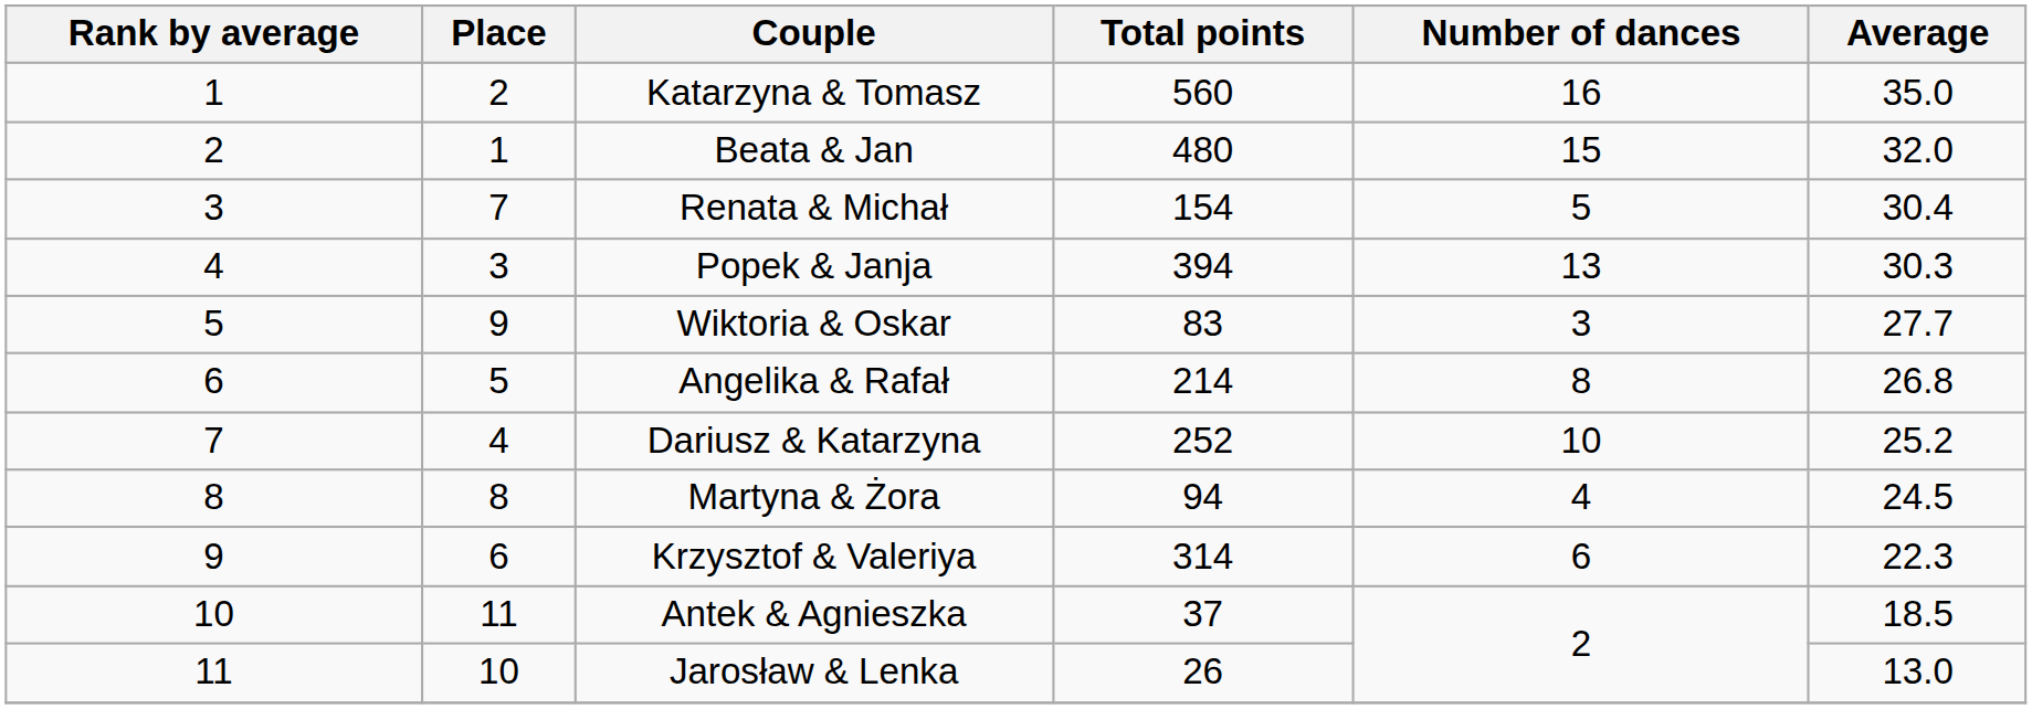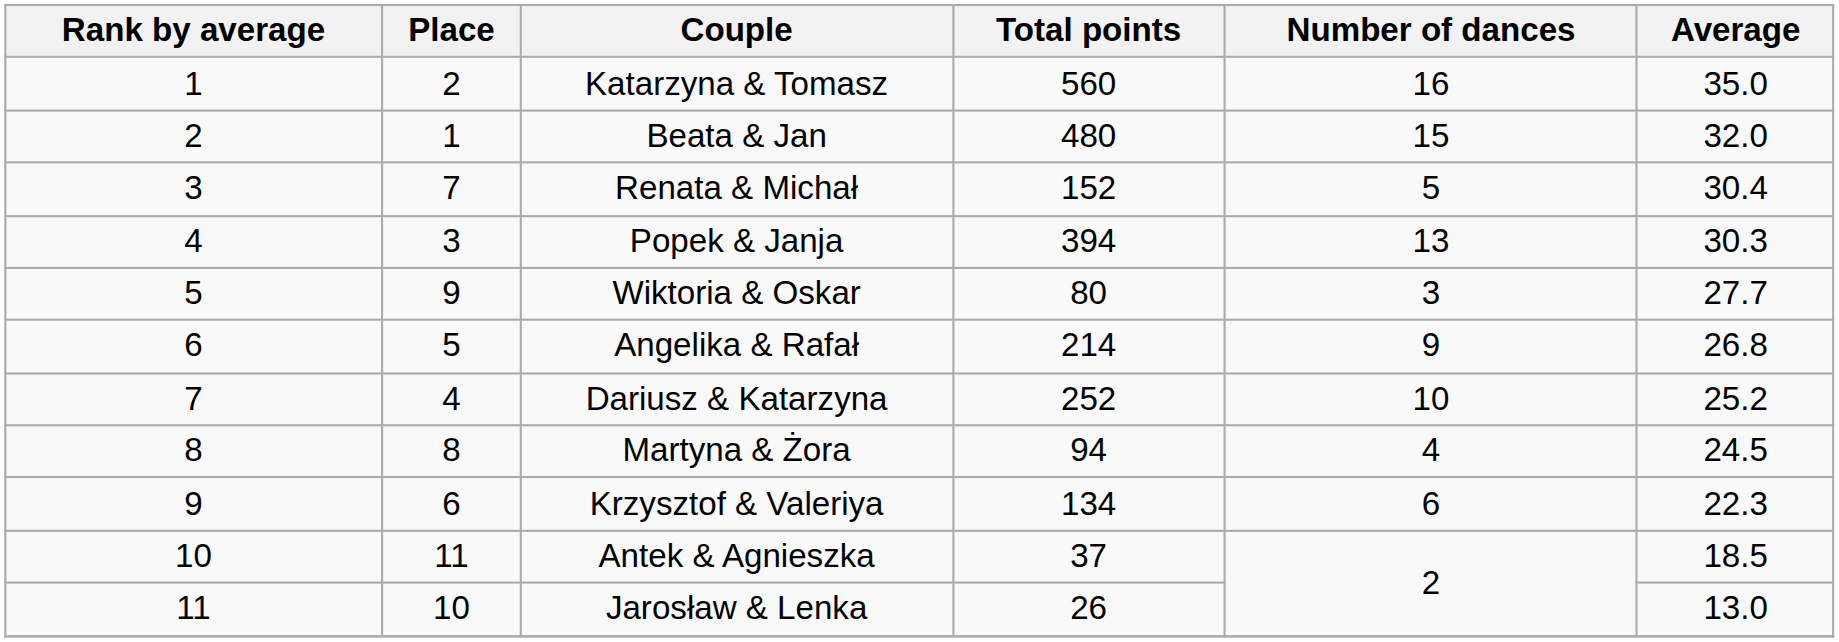 <table class="wikitable sortable"  style="margin:auto; text-align:center; white-space:nowrap; width:70%;">
 <tr>
 <th>Rank by average</th>
 <th>Place</th>
 <th>Couple</th>
 <th>Total points</th>
 <th>Number of dances</th>
 <th>Average </th>
 </tr>
 <tr>
 <td>1</td>
 <td>2</td>
 <td>Katarzyna & Tomasz</td>
 <td>560</td>
 <td>16</td>
 <td>35.0</td>
 </tr>
 <tr>
 <td>2</td>
 <td>1</td>
 <td>Beata & Jan</td>
 <td>480</td>
 <td>15</td>
 <td>32.0</td>
 </tr>
 <tr>
 <td>3</td>
 <td>7</td>
 <td>Renata & Michał</td>
-<td>154</td>
+<td>152</td>
 <td>5</td>
 <td>30.4</td>
 </tr>
 <tr>
 <td>4</td>
 <td>3</td>
 <td>Popek & Janja</td>
 <td>394</td>
 <td>13</td>
 <td>30.3</td>
 </tr>
 <tr>
 <td>5</td>
 <td>9</td>
 <td>Wiktoria & Oskar</td>
-<td>83</td>
+<td>80</td>
 <td>3</td>
 <td>27.7</td>
 </tr>
 <tr>
 <td>6</td>
 <td>5</td>
 <td>Angelika & Rafał</td>
 <td>214</td>
-<td>8</td>
+<td>9</td>
 <td>26.8</td>
 </tr>
 <tr>
 <td>7</td>
 <td>4</td>
 <td>Dariusz & Katarzyna</td>
 <td>252</td>
 <td>10</td>
 <td>25.2</td>
 </tr>
 <tr>
 <td>8</td>
 <td>8</td>
 <td>Martyna & Żora</td>
 <td>94</td>
 <td>4</td>
 <td>24.5</td>
 </tr>
 <tr>
 <td>9</td>
 <td>6</td>
 <td>Krzysztof & Valeriya</td>
-<td>314</td>
+<td>134</td>
 <td>6</td>
 <td>22.3</td>
 </tr>
 <tr>
 <td>10</td>
 <td>11</td>
 <td>Antek & Agnieszka</td>
 <td>37</td>
 <td rowspan="2">2</td>
 <td>18.5</td>
 </tr>
 <tr>
 <td>11</td>
 <td>10</td>
 <td>Jarosław & Lenka</td>
 <td>26</td>
 <td>13.0</td>
 </tr>
 <tr>
 </tr>
 </table>
